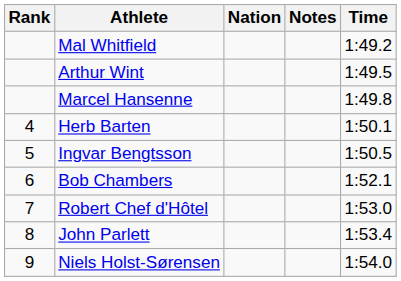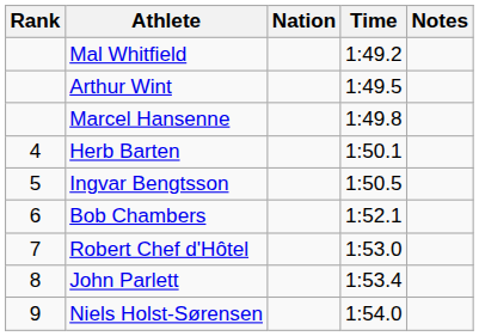 <table class="wikitable sortable" style="text-align:center">
 <tr>
 <th>Rank</th>
 <th>Athlete</th>
 <th>Nation</th>
+<th>Time</th>
 <th>Notes</th>
-<th>Time</th>
 </tr>
 <tr>
 <td></td>
 <td align=left><a href='#'>Mal Whitfield</a></td>
 <td align=left></td>
+<td>1:49.2</td>
 <td></td>
-<td>1:49.2</td>
 </tr>
 <tr>
 <td></td>
 <td align=left><a href='#'>Arthur Wint</a></td>
 <td align=left></td>
+<td>1:49.5</td>
 <td></td>
-<td>1:49.5</td>
 </tr>
 <tr>
 <td></td>
 <td align=left><a href='#'>Marcel Hansenne</a></td>
 <td align=left></td>
+<td>1:49.8</td>
 <td></td>
-<td>1:49.8</td>
 </tr>
 <tr>
 <td>4</td>
 <td align=left><a href='#'>Herb Barten</a></td>
 <td align=left></td>
+<td>1:50.1</td>
 <td></td>
-<td>1:50.1</td>
 </tr>
 <tr>
 <td>5</td>
 <td align=left><a href='#'>Ingvar Bengtsson</a></td>
 <td align=left></td>
+<td>1:50.5</td>
 <td></td>
-<td>1:50.5</td>
 </tr>
 <tr>
 <td>6</td>
 <td align=left><a href='#'>Bob Chambers</a></td>
 <td align=left></td>
+<td>1:52.1</td>
 <td></td>
-<td>1:52.1</td>
 </tr>
 <tr>
 <td>7</td>
 <td align=left><a href='#'>Robert Chef d'Hôtel</a></td>
 <td align=left></td>
+<td>1:53.0</td>
 <td></td>
-<td>1:53.0</td>
 </tr>
 <tr>
 <td>8</td>
 <td align=left><a href='#'>John Parlett</a></td>
 <td align=left></td>
+<td>1:53.4</td>
 <td></td>
-<td>1:53.4</td>
 </tr>
 <tr>
 <td>9</td>
 <td align=left><a href='#'>Niels Holst-Sørensen</a></td>
 <td align=left></td>
+<td>1:54.0</td>
 <td></td>
-<td>1:54.0</td>
 </tr>
 </table>
